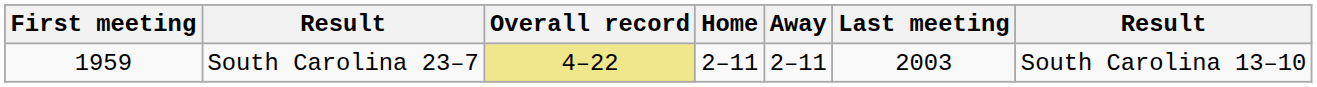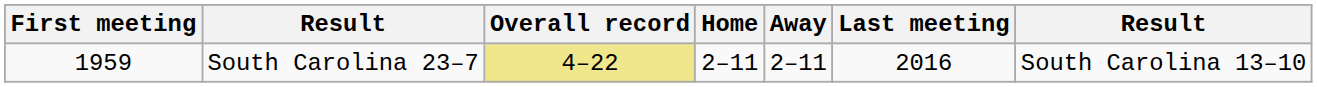 <table class="wikitable">
 <tr align="center">
 <th>First meeting</th>
 <th>Result</th>
 <th>Overall record</th>
 <th>Home</th>
 <th>Away</th>
 <th>Last meeting</th>
 <th>Result</th>
 </tr>
 <tr align="center">
 <td>1959</td>
 <td>South Carolina 23–7</td>
 <td style="background: khaki;">4–22</td>
 <td>2–11</td>
 <td>2–11</td>
-<td>2003</td>
+<td>2016</td>
 <td>South Carolina 13–10</td>
 </tr>
 </table>
